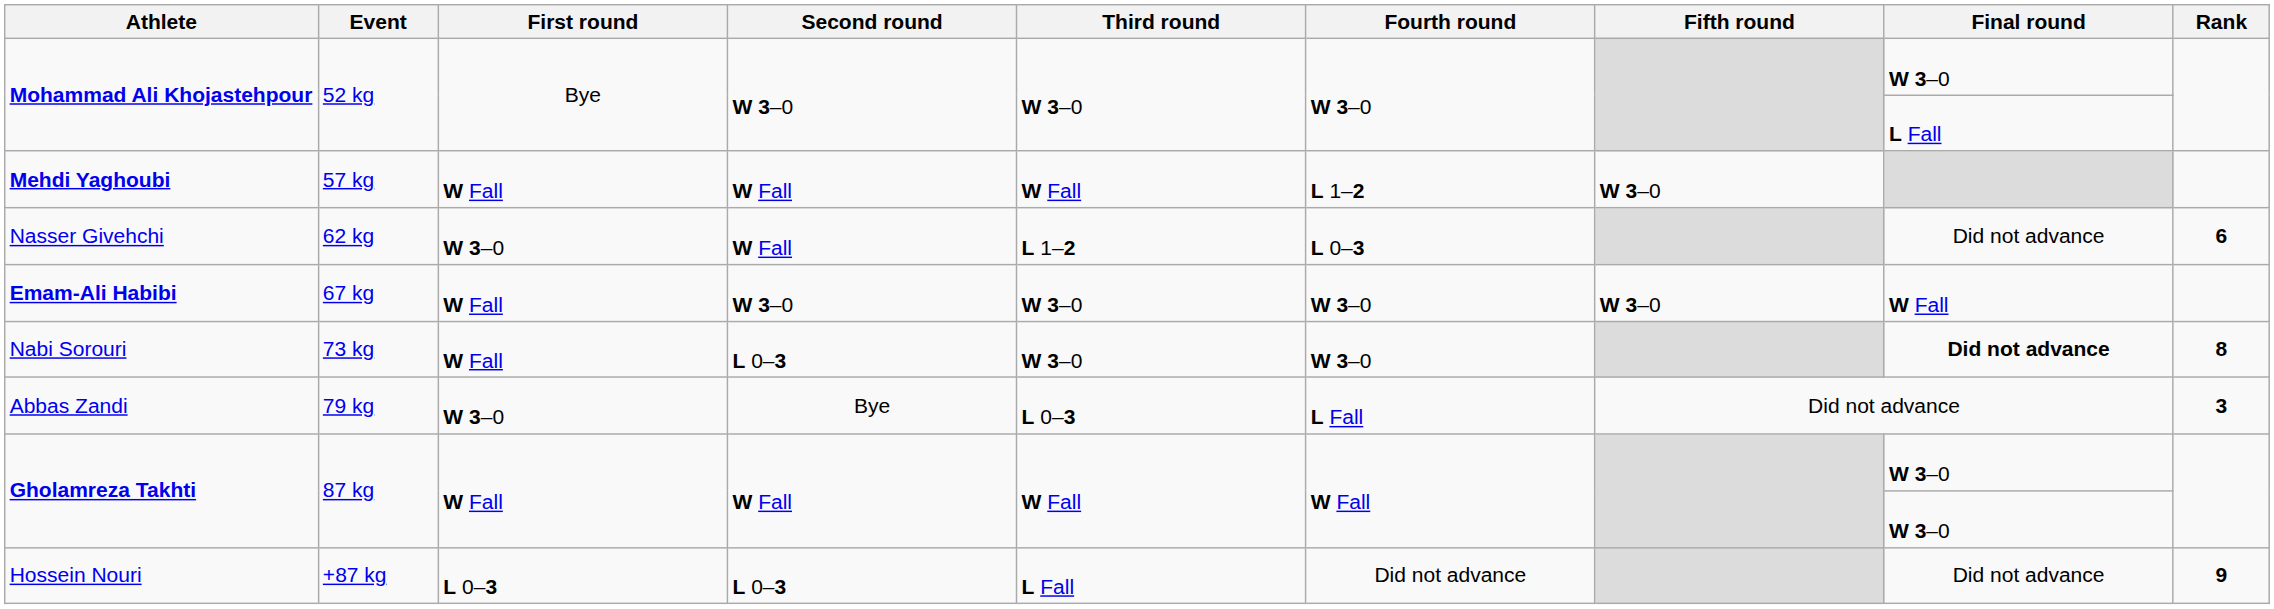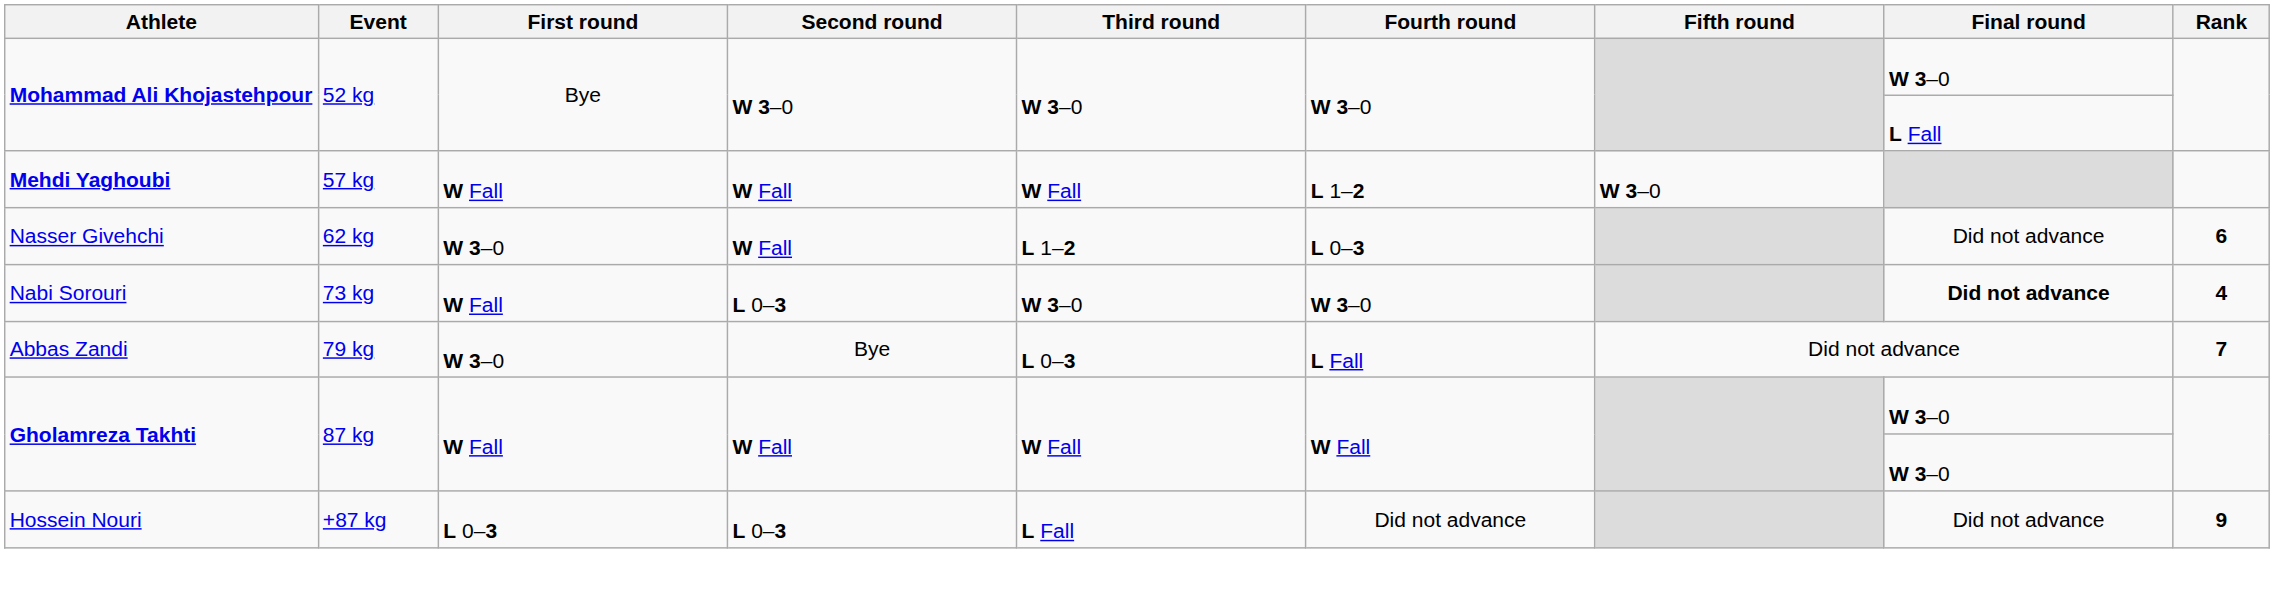 <table class="wikitable" width="98%" style="text-align:left; font-size:90%">
 <tr>
 <th width="13%">Athlete</th>
 <th width="5%">Event</th>
 <th width="12%">First round</th>
 <th width="12%">Second round</th>
 <th width="12%">Third round</th>
 <th width="12%">Fourth round</th>
 <th width="12%">Fifth round</th>
 <th width="12%">Final round</th>
 <th width="4%">Rank</th>
 </tr>
 <tr>
 <td rowspan=2><strong><a href='#'>Mohammad Ali Khojastehpour</a></strong></td>
 <td rowspan=2><a href='#'>52 kg</a></td>
 <td rowspan=2 align=center>Bye</td>
 <td rowspan=2><br><strong>W</strong> <strong>3</strong>–0</td>
 <td rowspan=2><br><strong>W</strong> <strong>3</strong>–0</td>
 <td rowspan=2><br><strong>W</strong> <strong>3</strong>–0</td>
 <td rowspan=2 bgcolor=#DCDCDC></td>
 <td><br><strong>W</strong> <strong>3</strong>–0</td>
 <td rowspan=2 align=center></td>
 </tr>
 <tr>
 <td><br><strong>L</strong> <a href='#'>Fall</a></td>
 </tr>
 <tr>
 <td><strong><a href='#'>Mehdi Yaghoubi</a></strong></td>
 <td><a href='#'>57 kg</a></td>
 <td><br><strong>W</strong> <a href='#'>Fall</a></td>
 <td><br><strong>W</strong> <a href='#'>Fall</a></td>
 <td><br><strong>W</strong> <a href='#'>Fall</a></td>
 <td><br><strong>L</strong> 1–<strong>2</strong></td>
 <td><br><strong>W</strong> <strong>3</strong>–0</td>
 <td bgcolor=#DCDCDC></td>
 <td align=center></td>
 </tr>
 <tr>
 <td><a href='#'>Nasser Givehchi</a></td>
 <td><a href='#'>62 kg</a></td>
 <td><br><strong>W</strong> <strong>3</strong>–0</td>
 <td><br><strong>W</strong> <a href='#'>Fall</a></td>
 <td><br><strong>L</strong> 1–<strong>2</strong></td>
 <td><br><strong>L</strong> 0–<strong>3</strong></td>
 <td bgcolor=#DCDCDC></td>
 <td align=center>Did not advance</td>
 <td align=center><strong>6</strong></td>
 </tr>
 <tr>
-<td><strong><a href='#'>Emam-Ali Habibi</a></strong></td>
-<td><a href='#'>67 kg</a></td>
-<td><br><strong>W</strong> <a href='#'>Fall</a></td>
-<td><br><strong>W</strong> <strong>3</strong>–0</td>
-<td><br><strong>W</strong> <strong>3</strong>–0</td>
-<td><br><strong>W</strong> <strong>3</strong>–0</td>
-<td><br><strong>W</strong> <strong>3</strong>–0</td>
-<td><br><strong>W</strong> <a href='#'>Fall</a></td>
-<td align=center></td>
-</tr>
-<tr>
 <td><a href='#'>Nabi Sorouri</a></td>
 <td><a href='#'>73 kg</a></td>
 <td><br><strong>W</strong> <a href='#'>Fall</a></td>
 <td><br><strong>L</strong> 0–<strong>3</strong></td>
 <td><br><strong>W</strong> <strong>3</strong>–0</td>
 <td><br><strong>W</strong> <strong>3</strong>–0</td>
 <td bgcolor=#DCDCDC></td>
 <td align=center><strong>Did not advance</strong></td>
-<td align=center><strong>8</strong></td>
+<td align=center><strong>4</strong></td>
 </tr>
 <tr>
 <td><a href='#'>Abbas Zandi</a></td>
 <td><a href='#'>79 kg</a></td>
 <td><br><strong>W</strong> <strong>3</strong>–0</td>
 <td align=center>Bye</td>
 <td><br><strong>L</strong> 0–<strong>3</strong></td>
 <td><br><strong>L</strong> <a href='#'>Fall</a></td>
 <td colspan=2 align=center>Did not advance</td>
-<td align=center><strong>3</strong></td>
+<td align=center><strong>7</strong></td>
 </tr>
 <tr>
 <td rowspan=2><strong><a href='#'>Gholamreza Takhti</a></strong></td>
 <td rowspan=2><a href='#'>87 kg</a></td>
 <td rowspan=2><br><strong>W</strong> <a href='#'>Fall</a></td>
 <td rowspan=2><br><strong>W</strong> <a href='#'>Fall</a></td>
 <td rowspan=2><br><strong>W</strong> <a href='#'>Fall</a></td>
 <td rowspan=2><br><strong>W</strong> <a href='#'>Fall</a></td>
 <td rowspan=2 bgcolor=#DCDCDC></td>
 <td><br><strong>W</strong> <strong>3</strong>–0</td>
 <td rowspan=2 align=center></td>
 </tr>
 <tr>
 <td><br><strong>W</strong> <strong>3</strong>–0</td>
 </tr>
 <tr>
 <td><a href='#'>Hossein Nouri</a></td>
 <td><a href='#'>+87 kg</a></td>
 <td><br><strong>L</strong> 0–<strong>3</strong></td>
 <td><br><strong>L</strong> 0–<strong>3</strong></td>
 <td><br><strong>L</strong> <a href='#'>Fall</a></td>
 <td align=center>Did not advance</td>
 <td bgcolor=#DCDCDC></td>
 <td align=center>Did not advance</td>
 <td align=center><strong>9</strong></td>
 </tr>
 </table>
